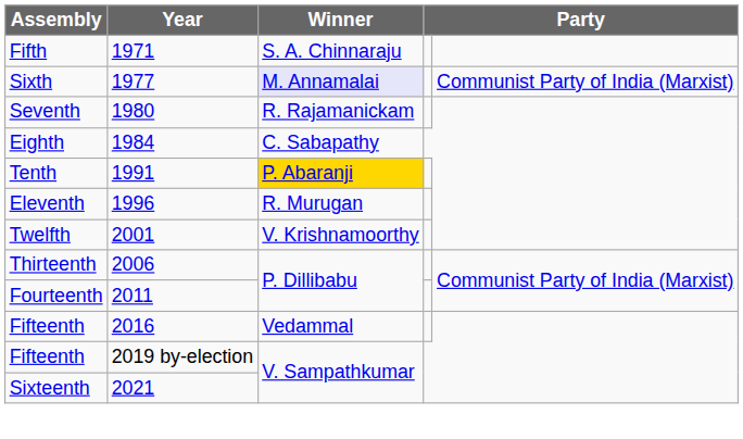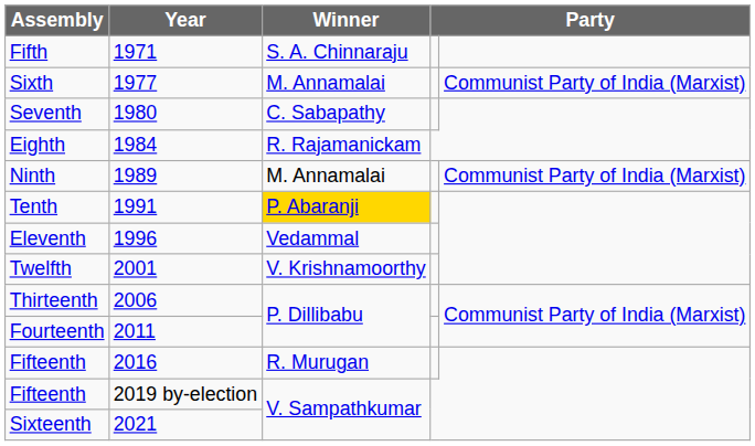 <table class="wikitable sortable">
 <tr>
 <th style="background-color:#666666; color:white">Assembly</th>
 <th style="background-color:#666666; color:white">Year</th>
 <th style="background-color:#666666; color:white">Winner</th>
 <th style="background-color:#666666; color:white" colspan="2">Party</th>
 </tr>
 <tr>
 <td><a href='#'>Fifth</a></td>
 <td><a href='#'>1971</a></td>
 <td><a href='#'>S. A. Chinnaraju</a></td>
 <td></td>
 </tr>
 <tr>
 <td><a href='#'>Sixth</a></td>
 <td><a href='#'>1977</a></td>
-<td style="background: lavender;"><a href='#'>M. Annamalai</a></td>
+<td><a href='#'>M. Annamalai</a></td>
 <td></td>
 <td><a href='#'>Communist Party of India (Marxist)</a></td>
 </tr>
 <tr>
 <td><a href='#'>Seventh</a></td>
 <td><a href='#'>1980</a></td>
-<td><a href='#'>R. Rajamanickam</a></td>
+<td><a href='#'>C. Sabapathy</a></td>
 <td></td>
 </tr>
 <tr>
 <td><a href='#'>Eighth</a></td>
 <td><a href='#'>1984</a></td>
-<td><a href='#'>C. Sabapathy</a></td>
+<td><a href='#'>R. Rajamanickam</a></td>
+</tr>
+<tr>
+<td><a href='#'>Ninth</a></td>
+<td><a href='#'>1989</a></td>
+<td>M. Annamalai</td>
+<td></td>
+<td><a href='#'>Communist Party of India (Marxist)</a></td>
 </tr>
 <tr>
 <td><a href='#'>Tenth</a></td>
 <td><a href='#'>1991</a></td>
 <td style="background: gold;"><a href='#'>P. Abaranji</a></td>
 <td></td>
 </tr>
 <tr>
 <td><a href='#'>Eleventh</a></td>
 <td><a href='#'>1996</a></td>
-<td><a href='#'>R. Murugan</a></td>
+<td><a href='#'>Vedammal</a></td>
 <td></td>
 </tr>
 <tr>
 <td><a href='#'>Twelfth</a></td>
 <td><a href='#'>2001</a></td>
 <td><a href='#'>V. Krishnamoorthy</a></td>
 <td></td>
 </tr>
 <tr>
 <td><a href='#'>Thirteenth</a></td>
 <td><a href='#'>2006</a></td>
 <td rowspan=2><a href='#'>P. Dillibabu</a></td>
 <td></td>
 <td rowspan=2><a href='#'>Communist Party of India (Marxist)</a></td>
 </tr>
 <tr>
 <td><a href='#'>Fourteenth</a></td>
 <td><a href='#'>2011</a></td>
 </tr>
 <tr>
 <td><a href='#'>Fifteenth</a></td>
 <td><a href='#'>2016</a></td>
-<td><a href='#'>Vedammal</a></td>
+<td><a href='#'>R. Murugan</a></td>
 <td></td>
 </tr>
 <tr>
 <td><a href='#'>Fifteenth</a></td>
 <td>2019 by-election</td>
 <td rowspan=2><a href='#'>V. Sampathkumar</a></td>
 </tr>
 <tr>
 <td><a href='#'>Sixteenth</a></td>
 <td><a href='#'>2021</a></td>
 </tr>
 </table>
